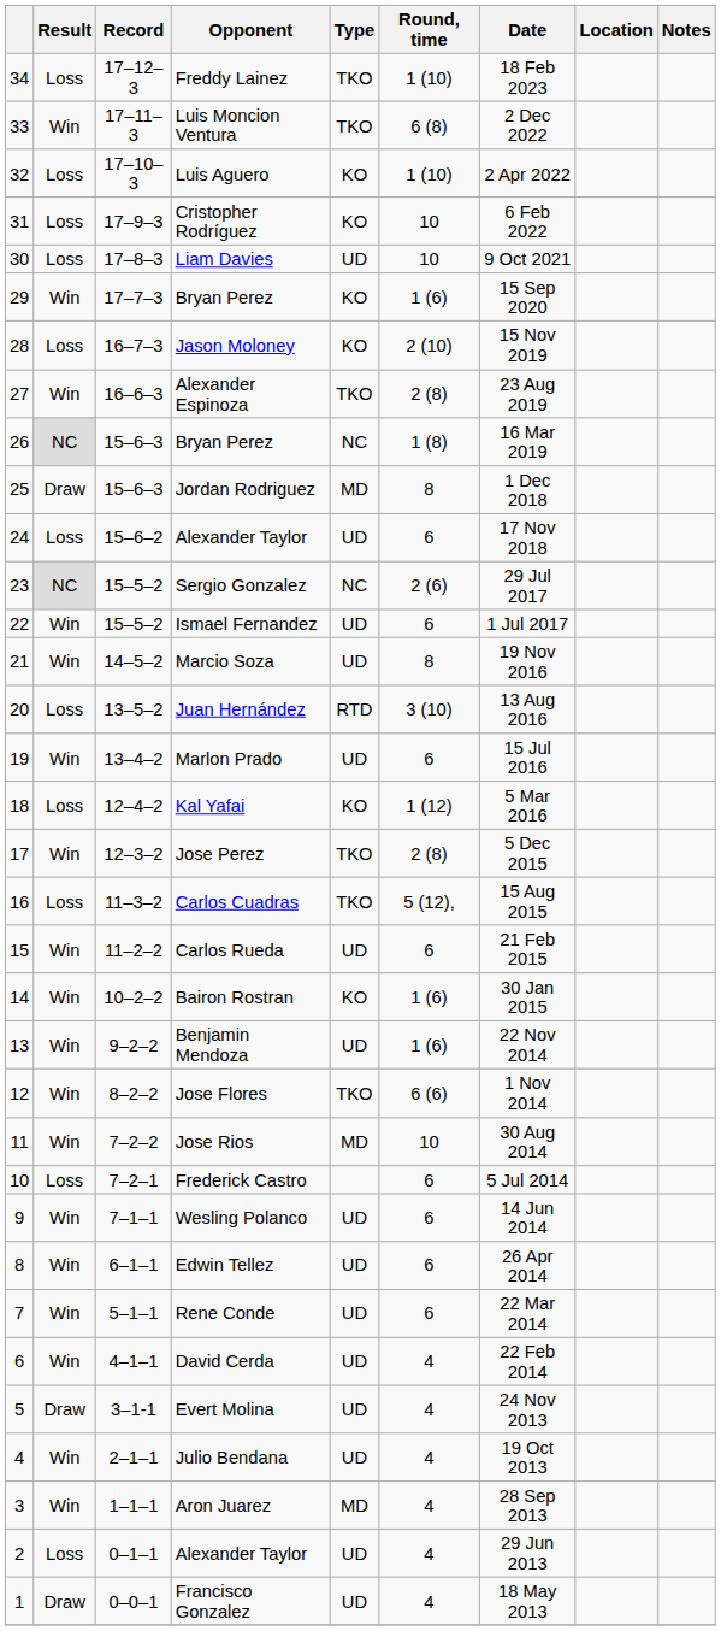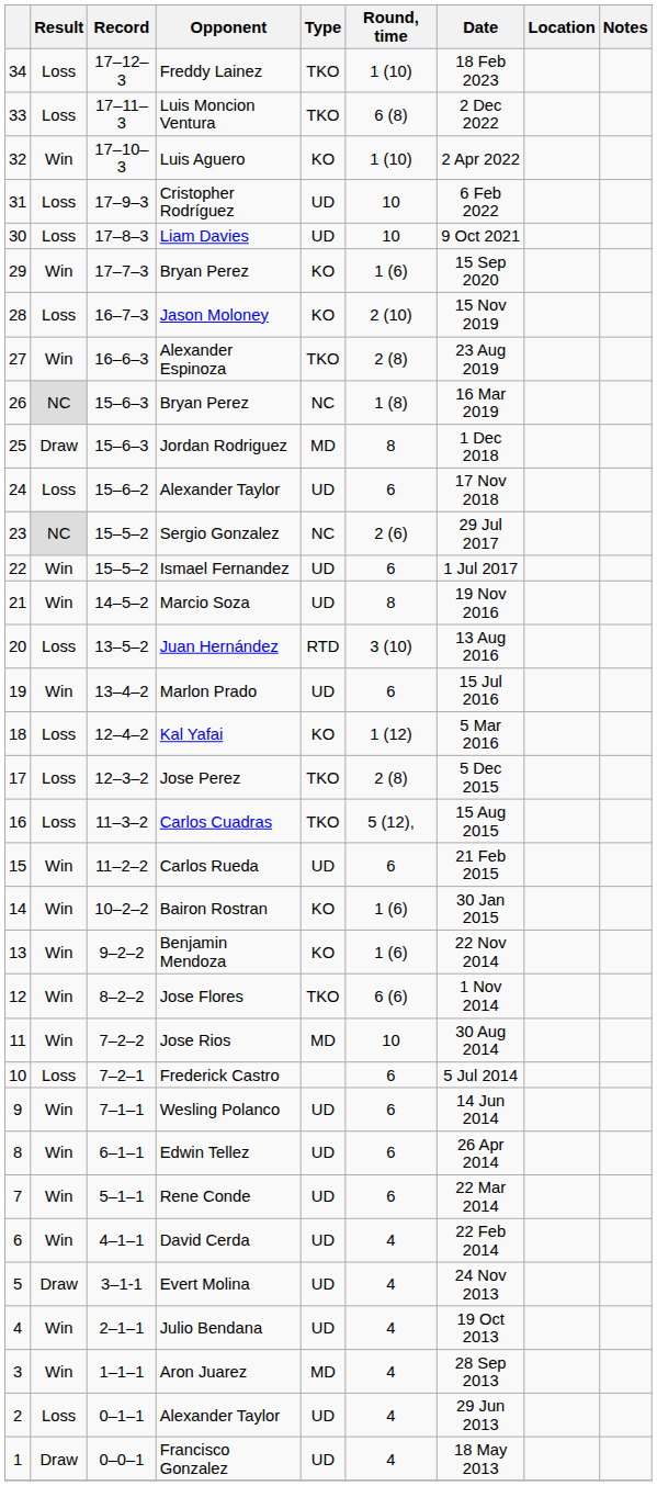 <table class="wikitable" style="text-align:center; font-size:95%">
 <tr>
 <th></th>
 <th>Result</th>
 <th>Record</th>
 <th>Opponent</th>
 <th>Type</th>
 <th>Round, time</th>
 <th>Date</th>
 <th>Location</th>
 <th>Notes</th>
 </tr>
 <tr>
 <td>34</td>
 <td>Loss</td>
 <td>17–12–3 </td>
 <td style="text-align:left;"> Freddy Lainez</td>
 <td>TKO</td>
 <td>1 (10)</td>
 <td>18 Feb 2023</td>
 <td align=left></td>
 <td align=left></td>
 </tr>
 <tr>
 <td>33</td>
-<td>Win</td>
+<td>Loss</td>
 <td>17–11–3 </td>
 <td style="text-align:left;"> Luis Moncion Ventura</td>
 <td>TKO</td>
 <td>6 (8)</td>
 <td>2 Dec 2022</td>
 <td align=left></td>
 <td align=left></td>
 </tr>
 <tr>
 <td>32</td>
-<td>Loss</td>
+<td>Win</td>
 <td>17–10–3 </td>
 <td style="text-align:left;"> Luis Aguero</td>
 <td>KO</td>
 <td>1 (10) </td>
 <td>2 Apr 2022</td>
 <td align=left></td>
 <td align=left></td>
 </tr>
 <tr>
 <td>31</td>
 <td>Loss</td>
 <td>17–9–3 </td>
 <td style="text-align:left;"> Cristopher Rodríguez</td>
-<td>KO</td>
+<td>UD</td>
 <td>10</td>
 <td>6 Feb 2022</td>
 <td align=left></td>
 <td></td>
 </tr>
 <tr>
 <td>30</td>
 <td>Loss</td>
 <td>17–8–3 </td>
 <td style="text-align:left;"> <a href='#'>Liam Davies</a></td>
 <td>UD</td>
 <td>10</td>
 <td>9 Oct 2021</td>
 <td align=left></td>
 <td align=left></td>
 </tr>
 <tr>
 <td>29</td>
 <td>Win</td>
 <td>17–7–3 </td>
 <td style="text-align:left;"> Bryan Perez</td>
 <td>KO</td>
 <td>1 (6) </td>
 <td>15 Sep 2020</td>
 <td align=left></td>
 <td></td>
 </tr>
 <tr>
 <td>28</td>
 <td>Loss</td>
 <td>16–7–3 </td>
 <td align=left> <a href='#'>Jason Moloney</a></td>
 <td>KO</td>
 <td>2 (10) </td>
 <td>15 Nov 2019</td>
 <td align=left></td>
 <td align=left></td>
 </tr>
 <tr>
 <td>27</td>
 <td>Win</td>
 <td>16–6–3 </td>
 <td align=left> Alexander Espinoza</td>
 <td>TKO</td>
 <td>2 (8) </td>
 <td>23 Aug 2019</td>
 <td align=left></td>
 <td></td>
 </tr>
 <tr>
 <td>26</td>
 <td style="background:#DDD">NC</td>
 <td>15–6–3 </td>
 <td style="text-align:left;"> Bryan Perez</td>
 <td>NC</td>
 <td>1 (8)</td>
 <td>16 Mar 2019</td>
 <td style="text-align:left;"> </td>
 <td style="text-align:left;"></td>
 </tr>
 <tr>
 <td>25</td>
 <td>Draw</td>
 <td>15–6–3 </td>
 <td style="text-align:left;"> Jordan Rodriguez</td>
 <td>MD</td>
 <td>8</td>
 <td>1 Dec 2018</td>
 <td style="text-align:left;"> </td>
 <td style="text-align:left;"></td>
 </tr>
 <tr>
 <td>24</td>
 <td>Loss</td>
 <td>15–6–2 </td>
 <td style="text-align:left;"> Alexander Taylor</td>
 <td>UD</td>
 <td>6</td>
 <td>17 Nov 2018</td>
 <td style="text-align:left;"> </td>
 <td style="text-align:left;"></td>
 </tr>
 <tr>
 <td>23</td>
 <td style="background:#DDD">NC</td>
 <td>15–5–2 </td>
 <td style="text-align:left;"> Sergio Gonzalez</td>
 <td>NC</td>
 <td>2 (6)</td>
 <td>29 Jul 2017</td>
 <td style="text-align:left;"> </td>
 <td style="text-align:left;"></td>
 </tr>
 <tr>
 <td>22</td>
 <td>Win</td>
 <td>15–5–2</td>
 <td style="text-align:left;"> Ismael Fernandez</td>
 <td>UD</td>
 <td>6</td>
 <td>1 Jul 2017</td>
 <td style="text-align:left;"> </td>
 <td style="text-align:left;"></td>
 </tr>
 <tr>
 <td>21</td>
 <td>Win</td>
 <td>14–5–2</td>
 <td style="text-align:left;"> Marcio Soza</td>
 <td>UD</td>
 <td>8</td>
 <td>19 Nov 2016</td>
 <td style="text-align:left;"> </td>
 <td style="text-align:left;"></td>
 </tr>
 <tr>
 <td>20</td>
 <td>Loss</td>
 <td>13–5–2</td>
 <td style="text-align:left;"> <a href='#'>Juan Hernández</a></td>
 <td>RTD</td>
 <td>3 (10)</td>
 <td>13 Aug 2016</td>
 <td style="text-align:left;"> </td>
 <td style="text-align:left;"></td>
 </tr>
 <tr>
 <td>19</td>
 <td>Win</td>
 <td>13–4–2</td>
 <td style="text-align:left;"> Marlon Prado</td>
 <td>UD</td>
 <td>6</td>
 <td>15 Jul 2016</td>
 <td style="text-align:left;"> </td>
 <td style="text-align:left;"></td>
 </tr>
 <tr>
 <td>18</td>
 <td>Loss</td>
 <td>12–4–2</td>
 <td style="text-align:left;"> <a href='#'>Kal Yafai</a></td>
 <td>KO</td>
 <td>1 (12)</td>
 <td>5 Mar 2016</td>
 <td style="text-align:left;"> </td>
 <td style="text-align:left;"></td>
 </tr>
 <tr>
 <td>17</td>
-<td>Win</td>
+<td>Loss</td>
 <td>12–3–2</td>
 <td style="text-align:left;"> Jose Perez</td>
 <td>TKO</td>
 <td>2 (8)</td>
 <td>5 Dec 2015</td>
 <td style="text-align:left;"> </td>
 <td style="text-align:left;"></td>
 </tr>
 <tr>
 <td>16</td>
 <td>Loss</td>
 <td>11–3–2</td>
 <td style="text-align:left;"> <a href='#'>Carlos Cuadras</a></td>
 <td>TKO</td>
 <td>5 (12), </td>
 <td>15 Aug 2015</td>
 <td style="text-align:left;"> </td>
 <td style="text-align:left;"></td>
 </tr>
 <tr>
 <td>15</td>
 <td>Win</td>
 <td>11–2–2</td>
 <td style="text-align:left;"> Carlos Rueda</td>
 <td>UD</td>
 <td>6</td>
 <td>21 Feb 2015</td>
 <td style="text-align:left;"> </td>
 <td style="text-align:left;"></td>
 </tr>
 <tr>
 <td>14</td>
 <td>Win</td>
 <td>10–2–2</td>
 <td style="text-align:left;"> Bairon Rostran</td>
 <td>KO</td>
 <td>1 (6)</td>
 <td>30 Jan 2015</td>
 <td style="text-align:left;"> </td>
 <td style="text-align:left;"></td>
 </tr>
 <tr>
 <td>13</td>
 <td>Win</td>
 <td>9–2–2</td>
 <td style="text-align:left;"> Benjamin Mendoza</td>
-<td>UD</td>
+<td>KO</td>
 <td>1 (6)</td>
 <td>22 Nov 2014</td>
 <td style="text-align:left;"> </td>
 <td style="text-align:left;"></td>
 </tr>
 <tr>
 <td>12</td>
 <td>Win</td>
 <td>8–2–2</td>
 <td style="text-align:left;"> Jose Flores</td>
 <td>TKO</td>
 <td>6 (6)</td>
 <td>1 Nov 2014</td>
 <td style="text-align:left;"> </td>
 <td style="text-align:left;"></td>
 </tr>
 <tr>
 <td>11</td>
 <td>Win</td>
 <td>7–2–2</td>
 <td style="text-align:left;"> Jose Rios</td>
 <td>MD</td>
 <td>10</td>
 <td>30 Aug 2014</td>
 <td style="text-align:left;"> </td>
 <td style="text-align:left;"></td>
 </tr>
 <tr>
 <td>10</td>
 <td>Loss</td>
 <td>7–2–1</td>
 <td style="text-align:left;"> Frederick Castro</td>
 <td></td>
 <td>6</td>
 <td>5 Jul 2014</td>
 <td style="text-align:left;"> </td>
 <td style="text-align:left;"></td>
 </tr>
 <tr>
 <td>9</td>
 <td>Win</td>
 <td>7–1–1</td>
 <td style="text-align:left;"> Wesling Polanco</td>
 <td>UD</td>
 <td>6</td>
 <td>14 Jun 2014</td>
 <td style="text-align:left;"> </td>
 <td style="text-align:left;"></td>
 </tr>
 <tr>
 <td>8</td>
 <td>Win</td>
 <td>6–1–1</td>
 <td style="text-align:left;"> Edwin Tellez</td>
 <td>UD</td>
 <td>6</td>
 <td>26 Apr 2014</td>
 <td style="text-align:left;"> </td>
 <td style="text-align:left;"></td>
 </tr>
 <tr>
 <td>7</td>
 <td>Win</td>
 <td>5–1–1</td>
 <td style="text-align:left;"> Rene Conde</td>
 <td>UD</td>
 <td>6</td>
 <td>22 Mar 2014</td>
 <td style="text-align:left;"> </td>
 <td style="text-align:left;"></td>
 </tr>
 <tr>
 <td>6</td>
 <td>Win</td>
 <td>4–1–1</td>
 <td style="text-align:left;"> David Cerda</td>
 <td>UD</td>
 <td>4</td>
 <td>22 Feb 2014</td>
 <td style="text-align:left;"> </td>
 <td style="text-align:left;"></td>
 </tr>
 <tr>
 <td>5</td>
 <td>Draw</td>
 <td>3–1-1</td>
 <td style="text-align:left;"> Evert Molina</td>
 <td>UD</td>
 <td>4</td>
 <td>24 Nov 2013</td>
 <td style="text-align:left;"> </td>
 <td style="text-align:left;"></td>
 </tr>
 <tr>
 <td>4</td>
 <td>Win</td>
 <td>2–1–1</td>
 <td style="text-align:left;"> Julio Bendana</td>
 <td>UD</td>
 <td>4</td>
 <td>19 Oct 2013</td>
 <td style="text-align:left;"> </td>
 <td style="text-align:left;"></td>
 </tr>
 <tr>
 <td>3</td>
 <td>Win</td>
 <td>1–1–1</td>
 <td style="text-align:left;"> Aron Juarez</td>
 <td>MD</td>
 <td>4</td>
 <td>28 Sep 2013</td>
 <td style="text-align:left;"> </td>
 <td style="text-align:left;"></td>
 </tr>
 <tr>
 <td>2</td>
 <td>Loss</td>
 <td>0–1–1</td>
 <td style="text-align:left;"> Alexander Taylor</td>
 <td>UD</td>
 <td>4</td>
 <td>29 Jun 2013</td>
 <td style="text-align:left;"> </td>
 <td style="text-align:left;"></td>
 </tr>
 <tr>
 <td>1</td>
 <td>Draw</td>
 <td>0–0–1</td>
 <td style="text-align:left;"> Francisco Gonzalez</td>
 <td>UD</td>
 <td>4</td>
 <td>18 May 2013</td>
 <td style="text-align:left;"> </td>
 <td></td>
 </tr>
 <tr>
 </tr>
 </table>
